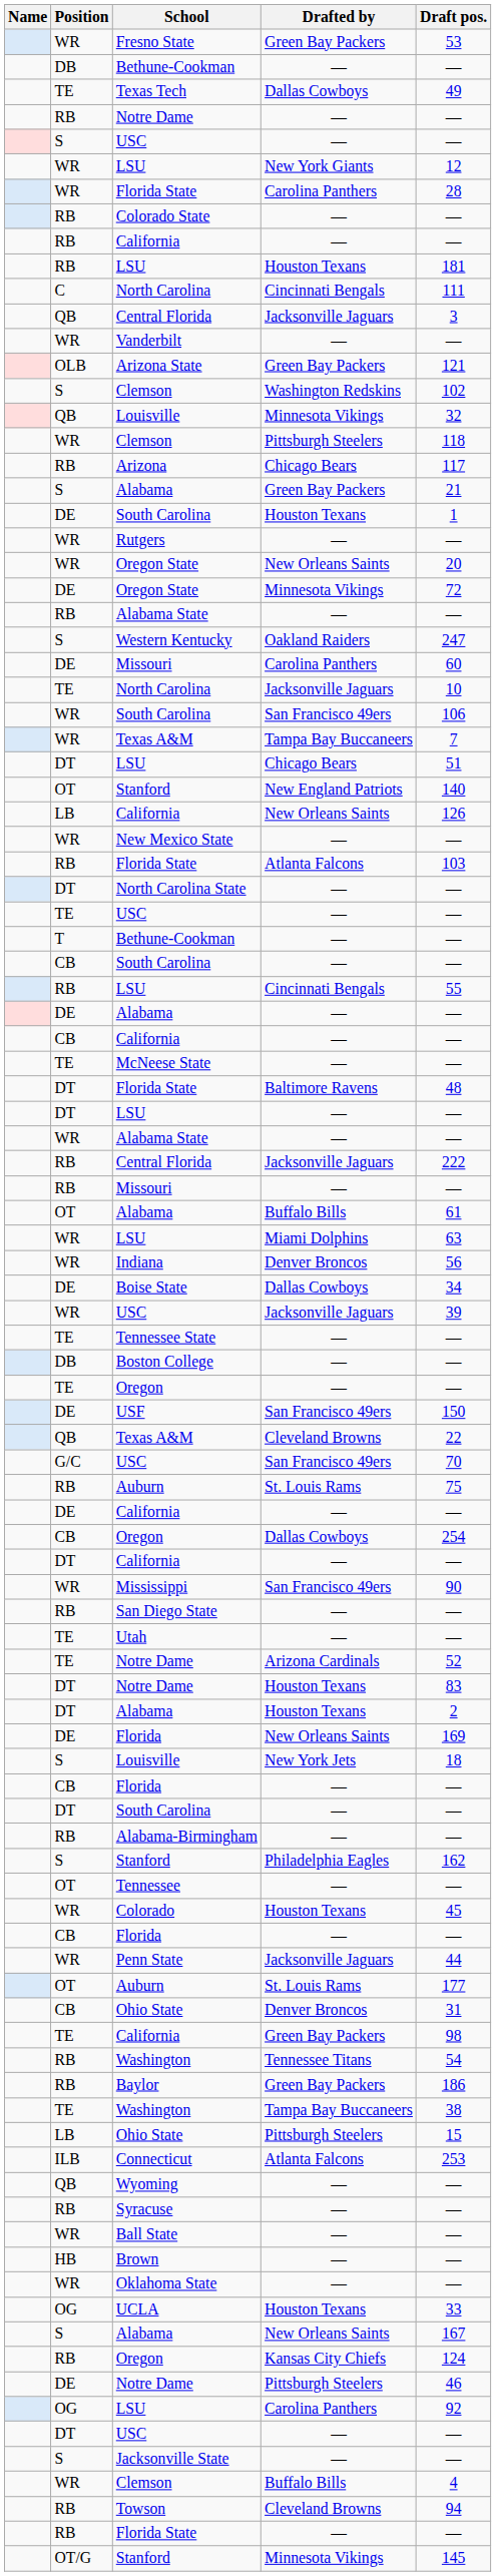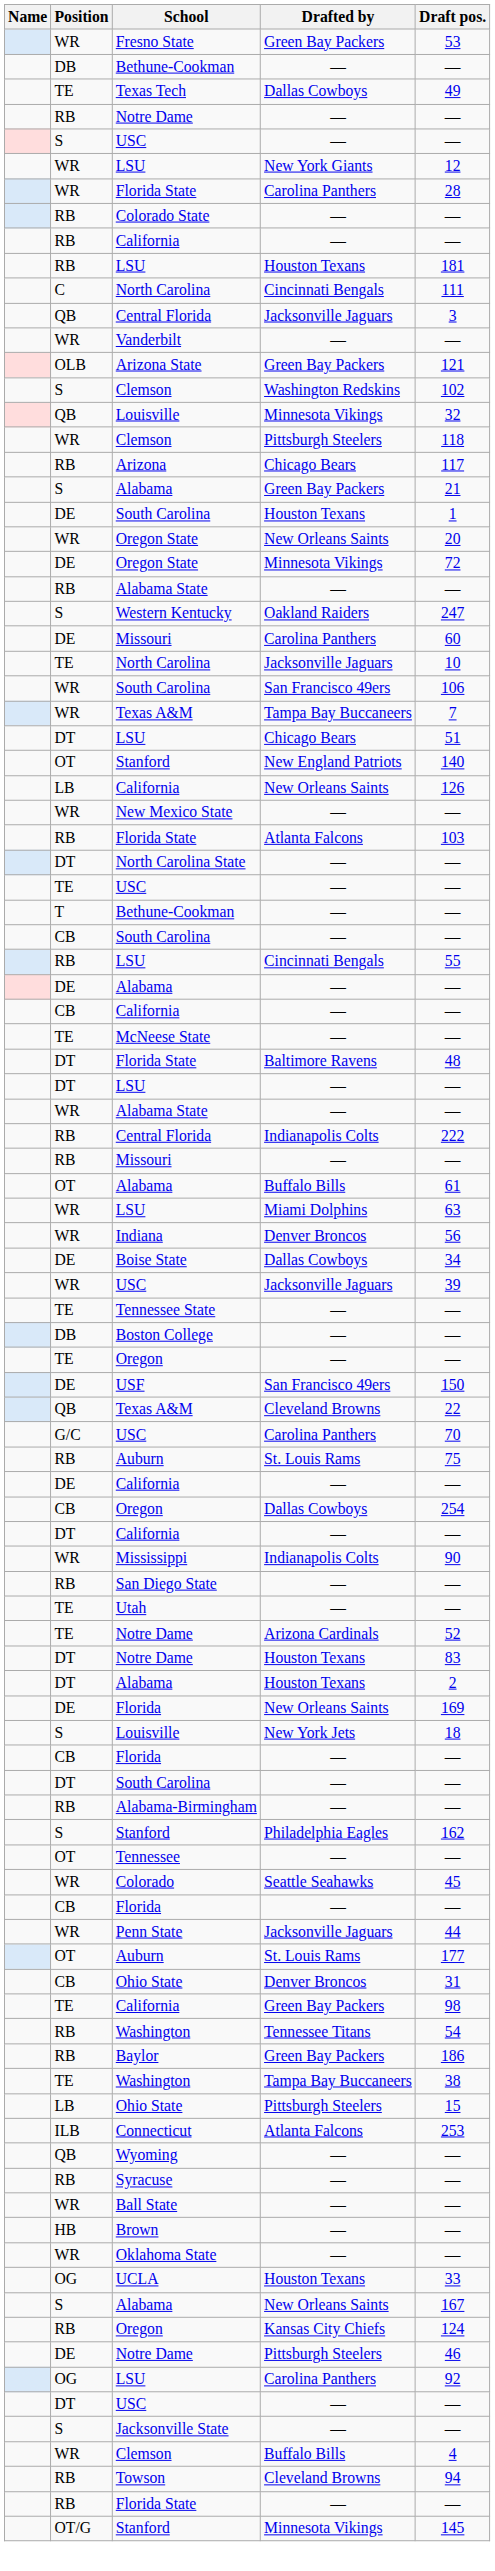 <table class="wikitable sortable" style="text-align: left">
 <tr>
 <th>Name</th>
 <th>Position</th>
 <th>School</th>
 <th>Drafted by</th>
 <th data-sort-type="number">Draft pos.</th>
 </tr>
 <tr>
 <td bgcolor="#d9e9f9"> </td>
 <td>WR</td>
 <td><a href='#'>Fresno State</a></td>
 <td><a href='#'>Green Bay Packers</a></td>
 <td style="text-align:center;"><a href='#'>53</a></td>
 </tr>
 <tr>
 <td> </td>
 <td>DB</td>
 <td><a href='#'>Bethune-Cookman</a></td>
 <td style="text-align:center;">—</td>
 <td data-sort-value="999" style="text-align:center;">—</td>
 </tr>
 <tr>
 <td> </td>
 <td>TE</td>
 <td><a href='#'>Texas Tech</a></td>
 <td><a href='#'>Dallas Cowboys</a></td>
 <td style="text-align:center;"><a href='#'>49</a></td>
 </tr>
 <tr>
 <td> </td>
 <td>RB</td>
 <td><a href='#'>Notre Dame</a></td>
 <td style="text-align:center;">—</td>
 <td data-sort-value="999" style="text-align:center;">—</td>
 </tr>
 <tr>
 <td bgcolor="#ffdddd"> </td>
 <td>S</td>
 <td><a href='#'>USC</a></td>
 <td style="text-align:center;">—</td>
 <td data-sort-value="999" style="text-align:center;">—</td>
 </tr>
 <tr>
 <td> </td>
 <td>WR</td>
 <td><a href='#'>LSU</a></td>
 <td><a href='#'>New York Giants</a></td>
 <td style="text-align:center;"><a href='#'>12</a></td>
 </tr>
 <tr>
 <td bgcolor="#d9e9f9"> </td>
 <td>WR</td>
 <td><a href='#'>Florida State</a></td>
 <td><a href='#'>Carolina Panthers</a></td>
 <td style="text-align:center;"><a href='#'>28</a></td>
 </tr>
 <tr>
 <td bgcolor="#d9e9f9"> </td>
 <td>RB</td>
 <td><a href='#'>Colorado State</a></td>
 <td style="text-align:center;">—</td>
 <td data-sort-value="999" style="text-align:center;">—</td>
 </tr>
 <tr>
 <td> </td>
 <td>RB</td>
 <td><a href='#'>California</a></td>
 <td style="text-align:center;">—</td>
 <td data-sort-value="999" style="text-align:center;">—</td>
 </tr>
 <tr>
 <td> </td>
 <td>RB</td>
 <td><a href='#'>LSU</a></td>
 <td><a href='#'>Houston Texans</a></td>
 <td style="text-align:center;"><a href='#'>181</a></td>
 </tr>
 <tr>
 <td> </td>
 <td>C</td>
 <td><a href='#'>North Carolina</a></td>
 <td><a href='#'>Cincinnati Bengals</a></td>
 <td style="text-align:center;"><a href='#'>111</a></td>
 </tr>
 <tr>
 <td> </td>
 <td>QB</td>
 <td><a href='#'>Central Florida</a></td>
 <td><a href='#'>Jacksonville Jaguars</a></td>
 <td style="text-align:center;"><a href='#'>3</a></td>
 </tr>
 <tr>
 <td> </td>
 <td>WR</td>
 <td><a href='#'>Vanderbilt</a></td>
 <td style="text-align:center;">—</td>
 <td data-sort-value="999" style="text-align:center;">—</td>
 </tr>
 <tr>
 <td bgcolor="#ffdddd"> </td>
 <td>OLB</td>
 <td><a href='#'>Arizona State</a></td>
 <td><a href='#'>Green Bay Packers</a></td>
 <td style="text-align:center;"><a href='#'>121</a></td>
 </tr>
 <tr>
 <td> </td>
 <td>S</td>
 <td><a href='#'>Clemson</a></td>
 <td><a href='#'>Washington Redskins</a></td>
 <td style="text-align:center;"><a href='#'>102</a></td>
 </tr>
 <tr>
 <td bgcolor="#ffdddd"> </td>
 <td>QB</td>
 <td><a href='#'>Louisville</a></td>
 <td><a href='#'>Minnesota Vikings</a></td>
 <td style="text-align:center;"><a href='#'>32</a></td>
 </tr>
 <tr>
 <td> </td>
 <td>WR</td>
 <td><a href='#'>Clemson</a></td>
 <td><a href='#'>Pittsburgh Steelers</a></td>
 <td style="text-align:center;"><a href='#'>118</a></td>
 </tr>
 <tr>
 <td> </td>
 <td>RB</td>
 <td><a href='#'>Arizona</a></td>
 <td><a href='#'>Chicago Bears</a></td>
 <td style="text-align:center;"><a href='#'>117</a></td>
 </tr>
 <tr>
 <td> </td>
 <td>S</td>
 <td><a href='#'>Alabama</a></td>
 <td><a href='#'>Green Bay Packers</a></td>
 <td style="text-align:center;"><a href='#'>21</a></td>
 </tr>
 <tr>
 <td> </td>
 <td>DE</td>
 <td><a href='#'>South Carolina</a></td>
 <td><a href='#'>Houston Texans</a></td>
 <td style="text-align:center;"><a href='#'>1</a></td>
-</tr>
-<tr>
-<td> </td>
-<td>WR</td>
-<td><a href='#'>Rutgers</a></td>
-<td style="text-align:center;">—</td>
-<td data-sort-value="999" style="text-align:center;">—</td>
 </tr>
 <tr>
 <td> </td>
 <td>WR</td>
 <td><a href='#'>Oregon State</a></td>
 <td><a href='#'>New Orleans Saints</a></td>
 <td style="text-align:center;"><a href='#'>20</a></td>
 </tr>
 <tr>
 <td> </td>
 <td>DE</td>
 <td><a href='#'>Oregon State</a></td>
 <td><a href='#'>Minnesota Vikings</a></td>
 <td style="text-align:center;"><a href='#'>72</a></td>
 </tr>
 <tr>
 <td> </td>
 <td>RB</td>
 <td><a href='#'>Alabama State</a></td>
 <td style="text-align:center;">—</td>
 <td data-sort-value="999" style="text-align:center;">—</td>
 </tr>
 <tr>
 <td> </td>
 <td>S</td>
 <td><a href='#'>Western Kentucky</a></td>
 <td><a href='#'>Oakland Raiders</a></td>
 <td style="text-align:center;"><a href='#'>247</a></td>
 </tr>
 <tr>
 <td> </td>
 <td>DE</td>
 <td><a href='#'>Missouri</a></td>
 <td><a href='#'>Carolina Panthers</a></td>
 <td style="text-align:center;"><a href='#'>60</a></td>
 </tr>
 <tr>
 <td> </td>
 <td>TE</td>
 <td><a href='#'>North Carolina</a></td>
 <td><a href='#'>Jacksonville Jaguars</a></td>
 <td style="text-align:center;"><a href='#'>10</a></td>
 </tr>
 <tr>
 <td> </td>
 <td>WR</td>
 <td><a href='#'>South Carolina</a></td>
 <td><a href='#'>San Francisco 49ers</a></td>
 <td style="text-align:center;"><a href='#'>106</a></td>
 </tr>
 <tr>
 <td bgcolor="#d9e9f9"> </td>
 <td>WR</td>
 <td><a href='#'>Texas A&M</a></td>
 <td><a href='#'>Tampa Bay Buccaneers</a></td>
 <td style="text-align:center;"><a href='#'>7</a></td>
 </tr>
 <tr>
 <td> </td>
 <td>DT</td>
 <td><a href='#'>LSU</a></td>
 <td><a href='#'>Chicago Bears</a></td>
 <td style="text-align:center;"><a href='#'>51</a></td>
 </tr>
 <tr>
 <td> </td>
 <td>OT</td>
 <td><a href='#'>Stanford</a></td>
 <td><a href='#'>New England Patriots</a></td>
 <td style="text-align:center;"><a href='#'>140</a></td>
 </tr>
 <tr>
 <td> </td>
 <td>LB</td>
 <td><a href='#'>California</a></td>
 <td><a href='#'>New Orleans Saints</a></td>
 <td style="text-align:center;"><a href='#'>126</a></td>
 </tr>
 <tr>
 <td> </td>
 <td>WR</td>
 <td><a href='#'>New Mexico State</a></td>
 <td style="text-align:center;">—</td>
 <td data-sort-value="999" style="text-align:center;">—</td>
 </tr>
 <tr>
 <td> </td>
 <td>RB</td>
 <td><a href='#'>Florida State</a></td>
 <td><a href='#'>Atlanta Falcons</a></td>
 <td style="text-align:center;"><a href='#'>103</a></td>
 </tr>
 <tr>
 <td bgcolor="#d9e9f9"> </td>
 <td>DT</td>
 <td><a href='#'>North Carolina State</a></td>
 <td style="text-align:center;">—</td>
 <td data-sort-value="999" style="text-align:center;">—</td>
 </tr>
 <tr>
 <td> </td>
 <td>TE</td>
 <td><a href='#'>USC</a></td>
 <td style="text-align:center;">—</td>
 <td data-sort-value="999" style="text-align:center;">—</td>
 </tr>
 <tr>
 <td> </td>
 <td>T</td>
 <td><a href='#'>Bethune-Cookman</a></td>
 <td style="text-align:center;">—</td>
 <td data-sort-value="999" style="text-align:center;">—</td>
 </tr>
 <tr>
 <td> </td>
 <td>CB</td>
 <td><a href='#'>South Carolina</a></td>
 <td style="text-align:center;">—</td>
 <td data-sort-value="999" style="text-align:center;">—</td>
 </tr>
 <tr>
 <td bgcolor="#d9e9f9"> </td>
 <td>RB</td>
 <td><a href='#'>LSU</a></td>
 <td><a href='#'>Cincinnati Bengals</a></td>
 <td style="text-align:center;"><a href='#'>55</a></td>
 </tr>
 <tr>
 <td bgcolor="#ffdddd"> </td>
 <td>DE</td>
 <td><a href='#'>Alabama</a></td>
 <td style="text-align:center;">—</td>
 <td data-sort-value="999" style="text-align:center;">—</td>
 </tr>
 <tr>
 <td> </td>
 <td>CB</td>
 <td><a href='#'>California</a></td>
 <td style="text-align:center;">—</td>
 <td data-sort-value="999" style="text-align:center;">—</td>
 </tr>
 <tr>
 <td> </td>
 <td>TE</td>
 <td><a href='#'>McNeese State</a></td>
 <td style="text-align:center;">—</td>
 <td data-sort-value="999" style="text-align:center;">—</td>
 </tr>
 <tr>
 <td> </td>
 <td>DT</td>
 <td><a href='#'>Florida State</a></td>
 <td><a href='#'>Baltimore Ravens</a></td>
 <td style="text-align:center;"><a href='#'>48</a></td>
 </tr>
 <tr>
 <td> </td>
 <td>DT</td>
 <td><a href='#'>LSU</a></td>
 <td style="text-align:center;">—</td>
 <td data-sort-value="999" style="text-align:center;">—</td>
 </tr>
 <tr>
 <td> </td>
 <td>WR</td>
 <td><a href='#'>Alabama State</a></td>
 <td style="text-align:center;">—</td>
 <td data-sort-value="999" style="text-align:center;">—</td>
 </tr>
 <tr>
 <td> </td>
 <td>RB</td>
 <td><a href='#'>Central Florida</a></td>
-<td><a href='#'>Jacksonville Jaguars</a></td>
+<td><a href='#'>Indianapolis Colts</a></td>
 <td style="text-align:center;"><a href='#'>222</a></td>
 </tr>
 <tr>
 <td> </td>
 <td>RB</td>
 <td><a href='#'>Missouri</a></td>
 <td style="text-align:center;">—</td>
 <td data-sort-value="999" style="text-align:center;">—</td>
 </tr>
 <tr>
 <td> </td>
 <td>OT</td>
 <td><a href='#'>Alabama</a></td>
 <td><a href='#'>Buffalo Bills</a></td>
 <td style="text-align:center;"><a href='#'>61</a></td>
 </tr>
 <tr>
 <td></td>
 <td>WR</td>
 <td><a href='#'>LSU</a></td>
 <td><a href='#'>Miami Dolphins</a></td>
 <td style="text-align:center;"><a href='#'>63</a></td>
 </tr>
 <tr>
 <td> </td>
 <td>WR</td>
 <td><a href='#'>Indiana</a></td>
 <td><a href='#'>Denver Broncos</a></td>
 <td style="text-align:center;"><a href='#'>56</a></td>
 </tr>
 <tr>
 <td> </td>
 <td>DE</td>
 <td><a href='#'>Boise State</a></td>
 <td><a href='#'>Dallas Cowboys</a></td>
 <td style="text-align:center;"><a href='#'>34</a></td>
 </tr>
 <tr>
 <td> </td>
 <td>WR</td>
 <td><a href='#'>USC</a></td>
 <td><a href='#'>Jacksonville Jaguars</a></td>
 <td style="text-align:center;"><a href='#'>39</a></td>
 </tr>
 <tr>
 <td> </td>
 <td>TE</td>
 <td><a href='#'>Tennessee State</a></td>
 <td style="text-align:center;">—</td>
 <td data-sort-value="999" style="text-align:center;">—</td>
 </tr>
 <tr>
 <td bgcolor="#d9e9f9"> </td>
 <td>DB</td>
 <td><a href='#'>Boston College</a></td>
 <td style="text-align:center;">—</td>
 <td data-sort-value="999" style="text-align:center;">—</td>
 </tr>
 <tr>
 <td> </td>
 <td>TE</td>
 <td><a href='#'>Oregon</a></td>
 <td style="text-align:center;">—</td>
 <td data-sort-value="999" style="text-align:center;">—</td>
 </tr>
 <tr>
 <td bgcolor="#d9e9f9"> </td>
 <td>DE</td>
 <td><a href='#'>USF</a></td>
 <td><a href='#'>San Francisco 49ers</a></td>
 <td style="text-align:center;"><a href='#'>150</a></td>
 </tr>
 <tr>
 <td bgcolor="#d9e9f9"> </td>
 <td>QB</td>
 <td><a href='#'>Texas A&M</a></td>
 <td><a href='#'>Cleveland Browns</a></td>
 <td style="text-align:center;"><a href='#'>22</a></td>
 </tr>
 <tr>
 <td> </td>
 <td>G/C</td>
 <td><a href='#'>USC</a></td>
-<td><a href='#'>San Francisco 49ers</a></td>
+<td><a href='#'>Carolina Panthers</a></td>
 <td style="text-align:center;"><a href='#'>70</a></td>
 </tr>
 <tr>
 <td> </td>
 <td>RB</td>
 <td><a href='#'>Auburn</a></td>
 <td><a href='#'>St. Louis Rams</a></td>
 <td style="text-align:center;"><a href='#'>75</a></td>
 </tr>
 <tr>
 <td> </td>
 <td>DE</td>
 <td><a href='#'>California</a></td>
 <td style="text-align:center;">—</td>
 <td data-sort-value="999" style="text-align:center;">—</td>
 </tr>
 <tr>
 <td> </td>
 <td>CB</td>
 <td><a href='#'>Oregon</a></td>
 <td><a href='#'>Dallas Cowboys</a></td>
 <td style="text-align:center;"><a href='#'>254</a></td>
 </tr>
 <tr>
 <td> </td>
 <td>DT</td>
 <td><a href='#'>California</a></td>
 <td style="text-align:center;">—</td>
 <td data-sort-value="999" style="text-align:center;">—</td>
 </tr>
 <tr>
 <td> </td>
 <td>WR</td>
 <td><a href='#'>Mississippi</a></td>
-<td><a href='#'>San Francisco 49ers</a></td>
+<td><a href='#'>Indianapolis Colts</a></td>
 <td style="text-align:center;"><a href='#'>90</a></td>
 </tr>
 <tr>
 <td> </td>
 <td>RB</td>
 <td><a href='#'>San Diego State</a></td>
 <td style="text-align:center;">—</td>
 <td data-sort-value="999" style="text-align:center;">—</td>
 </tr>
 <tr>
 <td> </td>
 <td>TE</td>
 <td><a href='#'>Utah</a></td>
 <td style="text-align:center;">—</td>
 <td data-sort-value="999" style="text-align:center;">—</td>
 </tr>
 <tr>
 <td> </td>
 <td>TE</td>
 <td><a href='#'>Notre Dame</a></td>
 <td><a href='#'>Arizona Cardinals</a></td>
 <td style="text-align:center;"><a href='#'>52</a></td>
 </tr>
 <tr>
 <td> </td>
 <td>DT</td>
 <td><a href='#'>Notre Dame</a></td>
 <td><a href='#'>Houston Texans</a></td>
 <td style="text-align:center;"><a href='#'>83</a></td>
 </tr>
 <tr>
 <td> </td>
 <td>DT</td>
 <td><a href='#'>Alabama</a></td>
 <td><a href='#'>Houston Texans</a></td>
 <td style="text-align:center;"><a href='#'>2</a></td>
 </tr>
 <tr>
 <td> </td>
 <td>DE</td>
 <td><a href='#'>Florida</a></td>
 <td><a href='#'>New Orleans Saints</a></td>
 <td style="text-align:center;"><a href='#'>169</a></td>
 </tr>
 <tr>
 <td> </td>
 <td>S</td>
 <td><a href='#'>Louisville</a></td>
 <td><a href='#'>New York Jets</a></td>
 <td style="text-align:center;"><a href='#'>18</a></td>
 </tr>
 <tr>
 <td> </td>
 <td>CB</td>
 <td><a href='#'>Florida</a></td>
 <td style="text-align:center;">—</td>
 <td data-sort-value="999" style="text-align:center;">—</td>
 </tr>
 <tr>
 <td> </td>
 <td>DT</td>
 <td><a href='#'>South Carolina</a></td>
 <td style="text-align:center;">—</td>
 <td data-sort-value="999" style="text-align:center;">—</td>
 </tr>
 <tr>
 <td> </td>
 <td>RB</td>
 <td><a href='#'>Alabama-Birmingham</a></td>
 <td style="text-align:center;">—</td>
 <td data-sort-value="999" style="text-align:center;">—</td>
 </tr>
 <tr>
 <td> </td>
 <td>S</td>
 <td><a href='#'>Stanford</a></td>
 <td><a href='#'>Philadelphia Eagles</a></td>
 <td style="text-align:center;"><a href='#'>162</a></td>
 </tr>
 <tr>
 <td> </td>
 <td>OT</td>
 <td><a href='#'>Tennessee</a></td>
 <td style="text-align:center;">—</td>
 <td data-sort-value="999" style="text-align:center;">—</td>
 </tr>
 <tr>
 <td> </td>
 <td>WR</td>
 <td><a href='#'>Colorado</a></td>
-<td><a href='#'>Houston Texans</a></td>
+<td><a href='#'>Seattle Seahawks</a></td>
 <td style="text-align:center;"><a href='#'>45</a></td>
 </tr>
 <tr>
 <td> </td>
 <td>CB</td>
 <td><a href='#'>Florida</a></td>
 <td style="text-align:center;">—</td>
 <td data-sort-value="999" style="text-align:center;">—</td>
 </tr>
 <tr>
 <td> </td>
 <td>WR</td>
 <td><a href='#'>Penn State</a></td>
 <td><a href='#'>Jacksonville Jaguars</a></td>
 <td style="text-align:center;"><a href='#'>44</a></td>
 </tr>
 <tr>
 <td bgcolor="#d9e9f9"> </td>
 <td>OT</td>
 <td><a href='#'>Auburn</a></td>
 <td><a href='#'>St. Louis Rams</a></td>
 <td style="text-align:center;"><a href='#'>177</a></td>
 </tr>
 <tr>
 <td> </td>
 <td>CB</td>
 <td><a href='#'>Ohio State</a></td>
 <td><a href='#'>Denver Broncos</a></td>
 <td style="text-align:center;"><a href='#'>31</a></td>
 </tr>
 <tr>
 <td> </td>
 <td>TE</td>
 <td><a href='#'>California</a></td>
 <td><a href='#'>Green Bay Packers</a></td>
 <td style="text-align:center;"><a href='#'>98</a></td>
 </tr>
 <tr>
 <td> </td>
 <td>RB</td>
 <td><a href='#'>Washington</a></td>
 <td><a href='#'>Tennessee Titans</a></td>
 <td style="text-align:center;"><a href='#'>54</a></td>
 </tr>
 <tr>
 <td> </td>
 <td>RB</td>
 <td><a href='#'>Baylor</a></td>
 <td><a href='#'>Green Bay Packers</a></td>
 <td style="text-align:center;"><a href='#'>186</a></td>
 </tr>
 <tr>
 <td> </td>
 <td>TE</td>
 <td><a href='#'>Washington</a></td>
 <td><a href='#'>Tampa Bay Buccaneers</a></td>
 <td style="text-align:center;"><a href='#'>38</a></td>
 </tr>
 <tr>
 <td> </td>
 <td>LB</td>
 <td><a href='#'>Ohio State</a></td>
 <td><a href='#'>Pittsburgh Steelers</a></td>
 <td style="text-align:center;"><a href='#'>15</a></td>
 </tr>
 <tr>
 <td> </td>
 <td>ILB</td>
 <td><a href='#'>Connecticut</a></td>
 <td><a href='#'>Atlanta Falcons</a></td>
 <td style="text-align:center;"><a href='#'>253</a></td>
 </tr>
 <tr>
 <td> </td>
 <td>QB</td>
 <td><a href='#'>Wyoming</a></td>
 <td style="text-align:center;">—</td>
 <td data-sort-value="999" style="text-align:center;">—</td>
 </tr>
 <tr>
 <td> </td>
 <td>RB</td>
 <td><a href='#'>Syracuse</a></td>
 <td style="text-align:center;">—</td>
 <td data-sort-value="999" style="text-align:center;">—</td>
 </tr>
 <tr>
 <td> </td>
 <td>WR</td>
 <td><a href='#'>Ball State</a></td>
 <td style="text-align:center;">—</td>
 <td data-sort-value="999" style="text-align:center;">—</td>
 </tr>
 <tr>
 <td> </td>
 <td>HB</td>
 <td><a href='#'>Brown</a></td>
 <td style="text-align:center;">—</td>
 <td data-sort-value="999" style="text-align:center;">—</td>
 </tr>
 <tr>
 <td> </td>
 <td>WR</td>
 <td><a href='#'>Oklahoma State</a></td>
 <td style="text-align:center;">—</td>
 <td data-sort-value="999" style="text-align:center;">—</td>
 </tr>
 <tr>
 <td> </td>
 <td>OG</td>
 <td><a href='#'>UCLA</a></td>
 <td><a href='#'>Houston Texans</a></td>
 <td style="text-align:center;"><a href='#'>33</a></td>
 </tr>
 <tr>
 <td> </td>
 <td>S</td>
 <td><a href='#'>Alabama</a></td>
 <td><a href='#'>New Orleans Saints</a></td>
 <td style="text-align:center;"><a href='#'>167</a></td>
 </tr>
 <tr>
 <td> </td>
 <td>RB</td>
 <td><a href='#'>Oregon</a></td>
 <td><a href='#'>Kansas City Chiefs</a></td>
 <td style="text-align:center;"><a href='#'>124</a></td>
 </tr>
 <tr>
 <td> </td>
 <td>DE</td>
 <td><a href='#'>Notre Dame</a></td>
 <td><a href='#'>Pittsburgh Steelers</a></td>
 <td style="text-align:center;"><a href='#'>46</a></td>
 </tr>
 <tr>
 <td bgcolor="#d9e9f9"> </td>
 <td>OG</td>
 <td><a href='#'>LSU</a></td>
 <td><a href='#'>Carolina Panthers</a></td>
 <td style="text-align:center;"><a href='#'>92</a></td>
 </tr>
 <tr>
 <td> </td>
 <td>DT</td>
 <td><a href='#'>USC</a></td>
 <td style="text-align:center;">—</td>
 <td data-sort-value="999" style="text-align:center;">—</td>
 </tr>
 <tr>
 <td> </td>
 <td>S</td>
 <td><a href='#'>Jacksonville State</a></td>
 <td style="text-align:center;">—</td>
 <td data-sort-value="999" style="text-align:center;">—</td>
 </tr>
 <tr>
 <td> </td>
 <td>WR</td>
 <td><a href='#'>Clemson</a></td>
 <td><a href='#'>Buffalo Bills</a></td>
 <td style="text-align:center;"><a href='#'>4</a></td>
 </tr>
 <tr>
 <td> </td>
 <td>RB</td>
 <td><a href='#'>Towson</a></td>
 <td><a href='#'>Cleveland Browns</a></td>
 <td style="text-align:center;"><a href='#'>94</a></td>
 </tr>
 <tr>
 <td> </td>
 <td>RB</td>
 <td><a href='#'>Florida State</a></td>
 <td style="text-align:center;">—</td>
 <td data-sort-value="999" style="text-align:center;">—</td>
 </tr>
 <tr>
 <td> </td>
 <td>OT/G</td>
 <td><a href='#'>Stanford</a></td>
 <td><a href='#'>Minnesota Vikings</a></td>
 <td style="text-align:center;"><a href='#'>145</a></td>
 </tr>
 </table>
